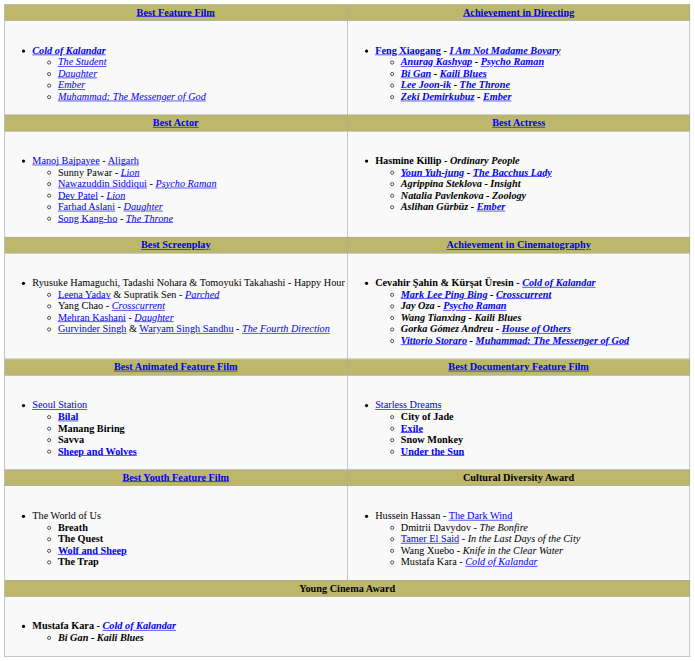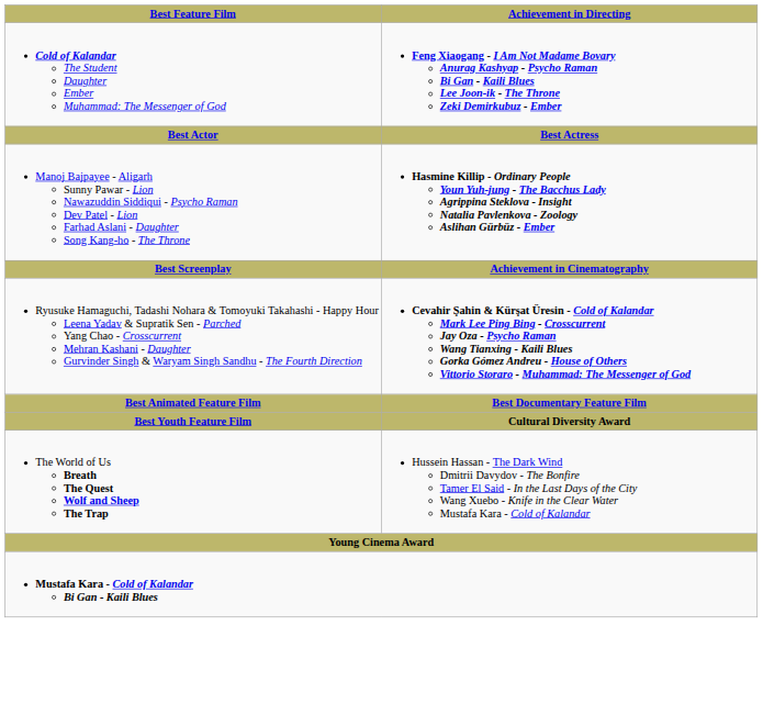 <table class=wikitable>
 <tr>
 <th style="background:#BDB76B; width: 50%"><a href='#'>Best Feature Film</a></th>
 <th style="background:#BDB76B; width: 50%"><a href='#'>Achievement in Directing</a></th>
 </tr>
 <tr>
 <td valign="top"><br><ul><li> <strong><em><a href='#'>Cold of Kalandar</a></em></strong><ul><li> <em><a href='#'>The Student</a></em></li><li> <em><a href='#'>Daughter</a></em></li><li> <em><a href='#'>Ember</a></em></li><li> <em><a href='#'>Muhammad: The Messenger of God</a></em></li></ul></li></ul></td>
 <td valign="top"><br><ul><li> <strong><a href='#'>Feng Xiaogang</a> - <em><a href='#'>I Am Not Madame Bovary</a><strong><em><ul><li> <a href='#'>Anurag Kashyap</a> - </em><a href='#'>Psycho Raman</a><em></li><li> <a href='#'>Bi Gan</a> - </em><a href='#'>Kaili Blues</a><em></li><li> <a href='#'>Lee Joon-ik</a> - </em><a href='#'>The Throne</a><em></li><li> <a href='#'>Zeki Demirkubuz</a> - </em><a href='#'>Ember</a><em></li></ul></li></ul></td>
 </tr>
 <tr>
 <th style="background:#BDB76B; width: 50%"><a href='#'>Best Actor</a></th>
 <th style="background:#BDB76B; width: 50%"><a href='#'>Best Actress</a></th>
 </tr>
 <tr>
 <td valign="top"><br><ul><li> </strong><a href='#'>Manoj Bajpayee</a> - </em><a href='#'>Aligarh</a></em></strong><ul><li> Sunny Pawar - <em><a href='#'>Lion</a></em></li><li> <a href='#'>Nawazuddin Siddiqui</a> - <em><a href='#'>Psycho Raman</a></em></li><li> <a href='#'>Dev Patel</a> - <em><a href='#'>Lion</a></em></li><li> <a href='#'>Farhad Aslani</a> - <em><a href='#'>Daughter</a></em></li><li> <a href='#'>Song Kang-ho</a> - <em><a href='#'>The Throne</a></em></li></ul></li></ul></td>
 <td valign="top"><br><ul><li> <strong>Hasmine Killip - <em>Ordinary People<strong><em><ul><li> <a href='#'>Youn Yuh-jung</a> - </em><a href='#'>The Bacchus Lady</a><em></li><li> Agrippina Steklova - </em>Insight<em></li><li> Natalia Pavlenkova - </em>Zoology<em></li><li> Aslihan Gürbüz - </em><a href='#'>Ember</a><em></li></ul></li></ul></td>
 </tr>
 <tr>
 <th style="background:#BDB76B; width: 50%"><a href='#'>Best Screenplay</a></th>
 <th style="background:#BDB76B; width: 50%"><a href='#'>Achievement in Cinematography</a></th>
 </tr>
 <tr>
 <td valign="top"><br><ul><li> </strong>Ryusuke Hamaguchi, Tadashi Nohara & Tomoyuki Takahashi - </em>Happy Hour</em></strong><ul><li> <a href='#'>Leena Yadav</a> & Supratik Sen - <em><a href='#'>Parched</a></em></li><li> Yang Chao - <em><a href='#'>Crosscurrent</a></em></li><li> <a href='#'>Mehran Kashani</a> - <em><a href='#'>Daughter</a></em></li><li> <a href='#'>Gurvinder Singh</a> & <a href='#'>Waryam Singh Sandhu</a> - <em><a href='#'>The Fourth Direction</a></em></li></ul></li></ul></td>
 <td valign="top"><br><ul><li> <strong>Cevahir Şahin & Kürşat Üresin - <em><a href='#'>Cold of Kalandar</a><strong><em><ul><li> <a href='#'>Mark Lee Ping Bing</a> - </em><a href='#'>Crosscurrent</a><em></li><li> Jay Oza - </em><a href='#'>Psycho Raman</a><em></li><li> Wang Tianxing - </em>Kaili Blues<em></li><li> Gorka Gómez Andreu - </em><a href='#'>House of Others</a><em></li><li> <a href='#'>Vittorio Storaro</a> - </em><a href='#'>Muhammad: The Messenger of God</a><em></li></ul></li></ul></td>
 </tr>
 <tr>
 <th style="background:#BDB76B; width: 50%"><a href='#'>Best Animated Feature Film</a></th>
 <th style="background:#BDB76B; width: 50%"><a href='#'>Best Documentary Feature Film</a></th>
 </tr>
 <tr>
-<td valign="top"><br><ul><li> </em></strong><a href='#'>Seoul Station</a><strong><em><ul><li> </em><a href='#'>Bilal</a><em></li><li> </em>Manang Biring<em></li><li> </em>Savva<em></li><li> </em><a href='#'>Sheep and Wolves</a><em></li></ul></li></ul></td>
-<td valign="top"><br><ul><li> </em></strong><a href='#'>Starless Dreams</a><strong><em><ul><li> </em>City of Jade<em></li><li> </em><a href='#'>Exile</a><em></li><li> </em>Snow Monkey<em></li><li> </em><a href='#'>Under the Sun</a><em></li></ul></li></ul></td>
-</tr>
-<tr>
 <th style="background:#BDB76B; width: 50%"><a href='#'>Best Youth Feature Film</a></th>
 <th style="background:#BDB76B; width: 50%">Cultural Diversity Award</th>
 </tr>
 <tr>
 <td valign="top"><br><ul><li> </em></strong>The World of Us<strong><em><ul><li> </em>Breath<em></li><li> </em>The Quest<em></li><li> </em><a href='#'>Wolf and Sheep</a><em></li><li> </em>The Trap<em></li></ul></li></ul></td>
 <td valign="top"><br><ul><li> </strong>Hussein Hassan - </em><a href='#'>The Dark Wind</a></em></strong><ul><li> Dmitrii Davydov - <em>The Bonfire</em></li><li> <a href='#'>Tamer El Said</a> - <em>In the Last Days of the City</em></li><li> Wang Xuebo - <em>Knife in the Clear Water</em></li><li> Mustafa Kara - <em><a href='#'>Cold of Kalandar</a></em></li></ul></li></ul></td>
 </tr>
 <tr>
 <th style="background:#BDB76B; width: 100%;" colspan="2">Young Cinema Award</th>
 </tr>
 <tr>
 <td colspan="2" valign="top"><br><ul><li> <strong>Mustafa Kara - <em><a href='#'>Cold of Kalandar</a><strong><em><ul><li> Bi Gan - </em>Kaili Blues<em></li></ul></li></ul></td>
 </tr>
 </table>
